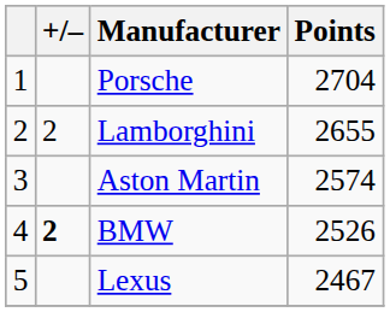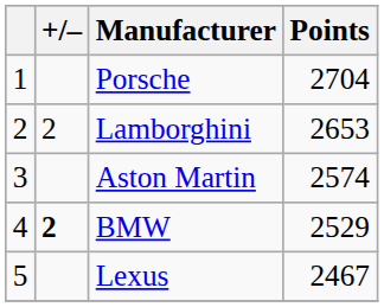 <table class="wikitable" style="font-size: 95%;">
 <tr>
 <th scope="col"></th>
 <th scope="col">+/–</th>
 <th scope="col">Manufacturer</th>
 <th scope="col">Points</th>
 </tr>
 <tr>
 <td align=center>1</td>
 <td align="left"></td>
 <td> <a href='#'>Porsche</a></td>
 <td align=right>2704</td>
 </tr>
 <tr>
 <td align=center>2</td>
 <td align="left"> 2</td>
 <td> <a href='#'>Lamborghini</a></td>
-<td align=right>2655</td>
+<td align=right>2653</td>
 </tr>
 <tr>
 <td align=center>3</td>
 <td align="left"></td>
 <td> <a href='#'>Aston Martin</a></td>
 <td align=right>2574</td>
 </tr>
 <tr>
 <td align=center>4</td>
 <td align="left"><strong> 2</strong></td>
 <td> <a href='#'>BMW</a></td>
-<td align=right>2526</td>
+<td align=right>2529</td>
 </tr>
 <tr>
 <td align=center>5</td>
 <td align="left"></td>
 <td> <a href='#'>Lexus</a></td>
 <td align=right>2467</td>
 </tr>
 <tr>
 </tr>
 </table>
